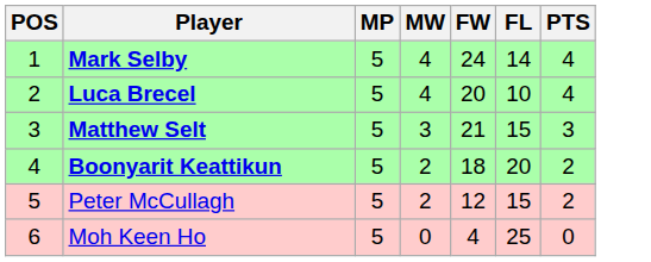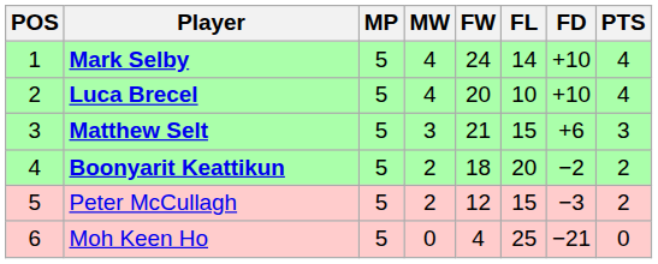 <table class="wikitable" style="text-align: center;">
 <tr>
 <th width=25>POS</th>
 <th width=200>Player</th>
 <th width=25>MP</th>
 <th width=25>MW</th>
 <th width=25>FW</th>
 <th width=25>FL</th>
+<th width=25>FD</th>
 <th width=25>PTS</th>
 </tr>
 <tr style="background:#aaffaa;">
 <td>1</td>
 <td style="text-align:left;"> <strong><a href='#'>Mark Selby</a></strong></td>
 <td>5</td>
 <td>4</td>
 <td>24</td>
 <td>14</td>
+<td>+10</td>
 <td>4</td>
 </tr>
 <tr style="background:#aaffaa;">
 <td>2</td>
 <td style="text-align:left;"> <strong><a href='#'>Luca Brecel</a></strong></td>
 <td>5</td>
 <td>4</td>
 <td>20</td>
 <td>10</td>
+<td>+10</td>
 <td>4</td>
 </tr>
 <tr style="background:#aaffaa;">
 <td>3</td>
 <td style="text-align:left;"> <strong><a href='#'>Matthew Selt</a></strong></td>
 <td>5</td>
 <td>3</td>
 <td>21</td>
 <td>15</td>
+<td>+6</td>
 <td>3</td>
 </tr>
 <tr style="background:#aaffaa;">
 <td>4</td>
 <td style="text-align:left;"> <strong><a href='#'>Boonyarit Keattikun</a></strong></td>
 <td>5</td>
 <td>2</td>
 <td>18</td>
 <td>20</td>
+<td>−2</td>
 <td>2</td>
 </tr>
 <tr style="background:#fcc;">
 <td>5</td>
 <td style="text-align:left;"> <a href='#'>Peter McCullagh</a></td>
 <td>5</td>
 <td>2</td>
 <td>12</td>
 <td>15</td>
+<td>−3</td>
 <td>2</td>
 </tr>
 <tr style="background:#fcc;">
 <td>6</td>
 <td style="text-align:left;"> <a href='#'>Moh Keen Ho</a></td>
 <td>5</td>
 <td>0</td>
 <td>4</td>
 <td>25</td>
+<td>−21</td>
 <td>0</td>
 </tr>
 </table>
